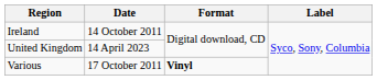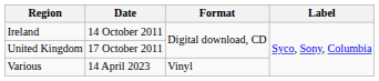 <table class=wikitable>
 <tr>
 <th>Region</th>
 <th>Date</th>
 <th>Format</th>
 <th>Label</th>
 </tr>
 <tr>
 <td>Ireland</td>
 <td>14 October 2011</td>
 <td rowspan="2">Digital download, CD</td>
 <td rowspan="3"><a href='#'>Syco</a>, <a href='#'>Sony</a>, <a href='#'>Columbia</a></td>
 </tr>
 <tr>
 <td>United Kingdom</td>
-<td>14 April 2023</td>
+<td>17 October 2011</td>
 </tr>
 <tr>
 <td>Various</td>
-<td>17 October 2011</td>
-<td><strong>Vinyl</strong></td>
+<td>14 April 2023</td>
+<td>Vinyl</td>
 </tr>
 </table>
